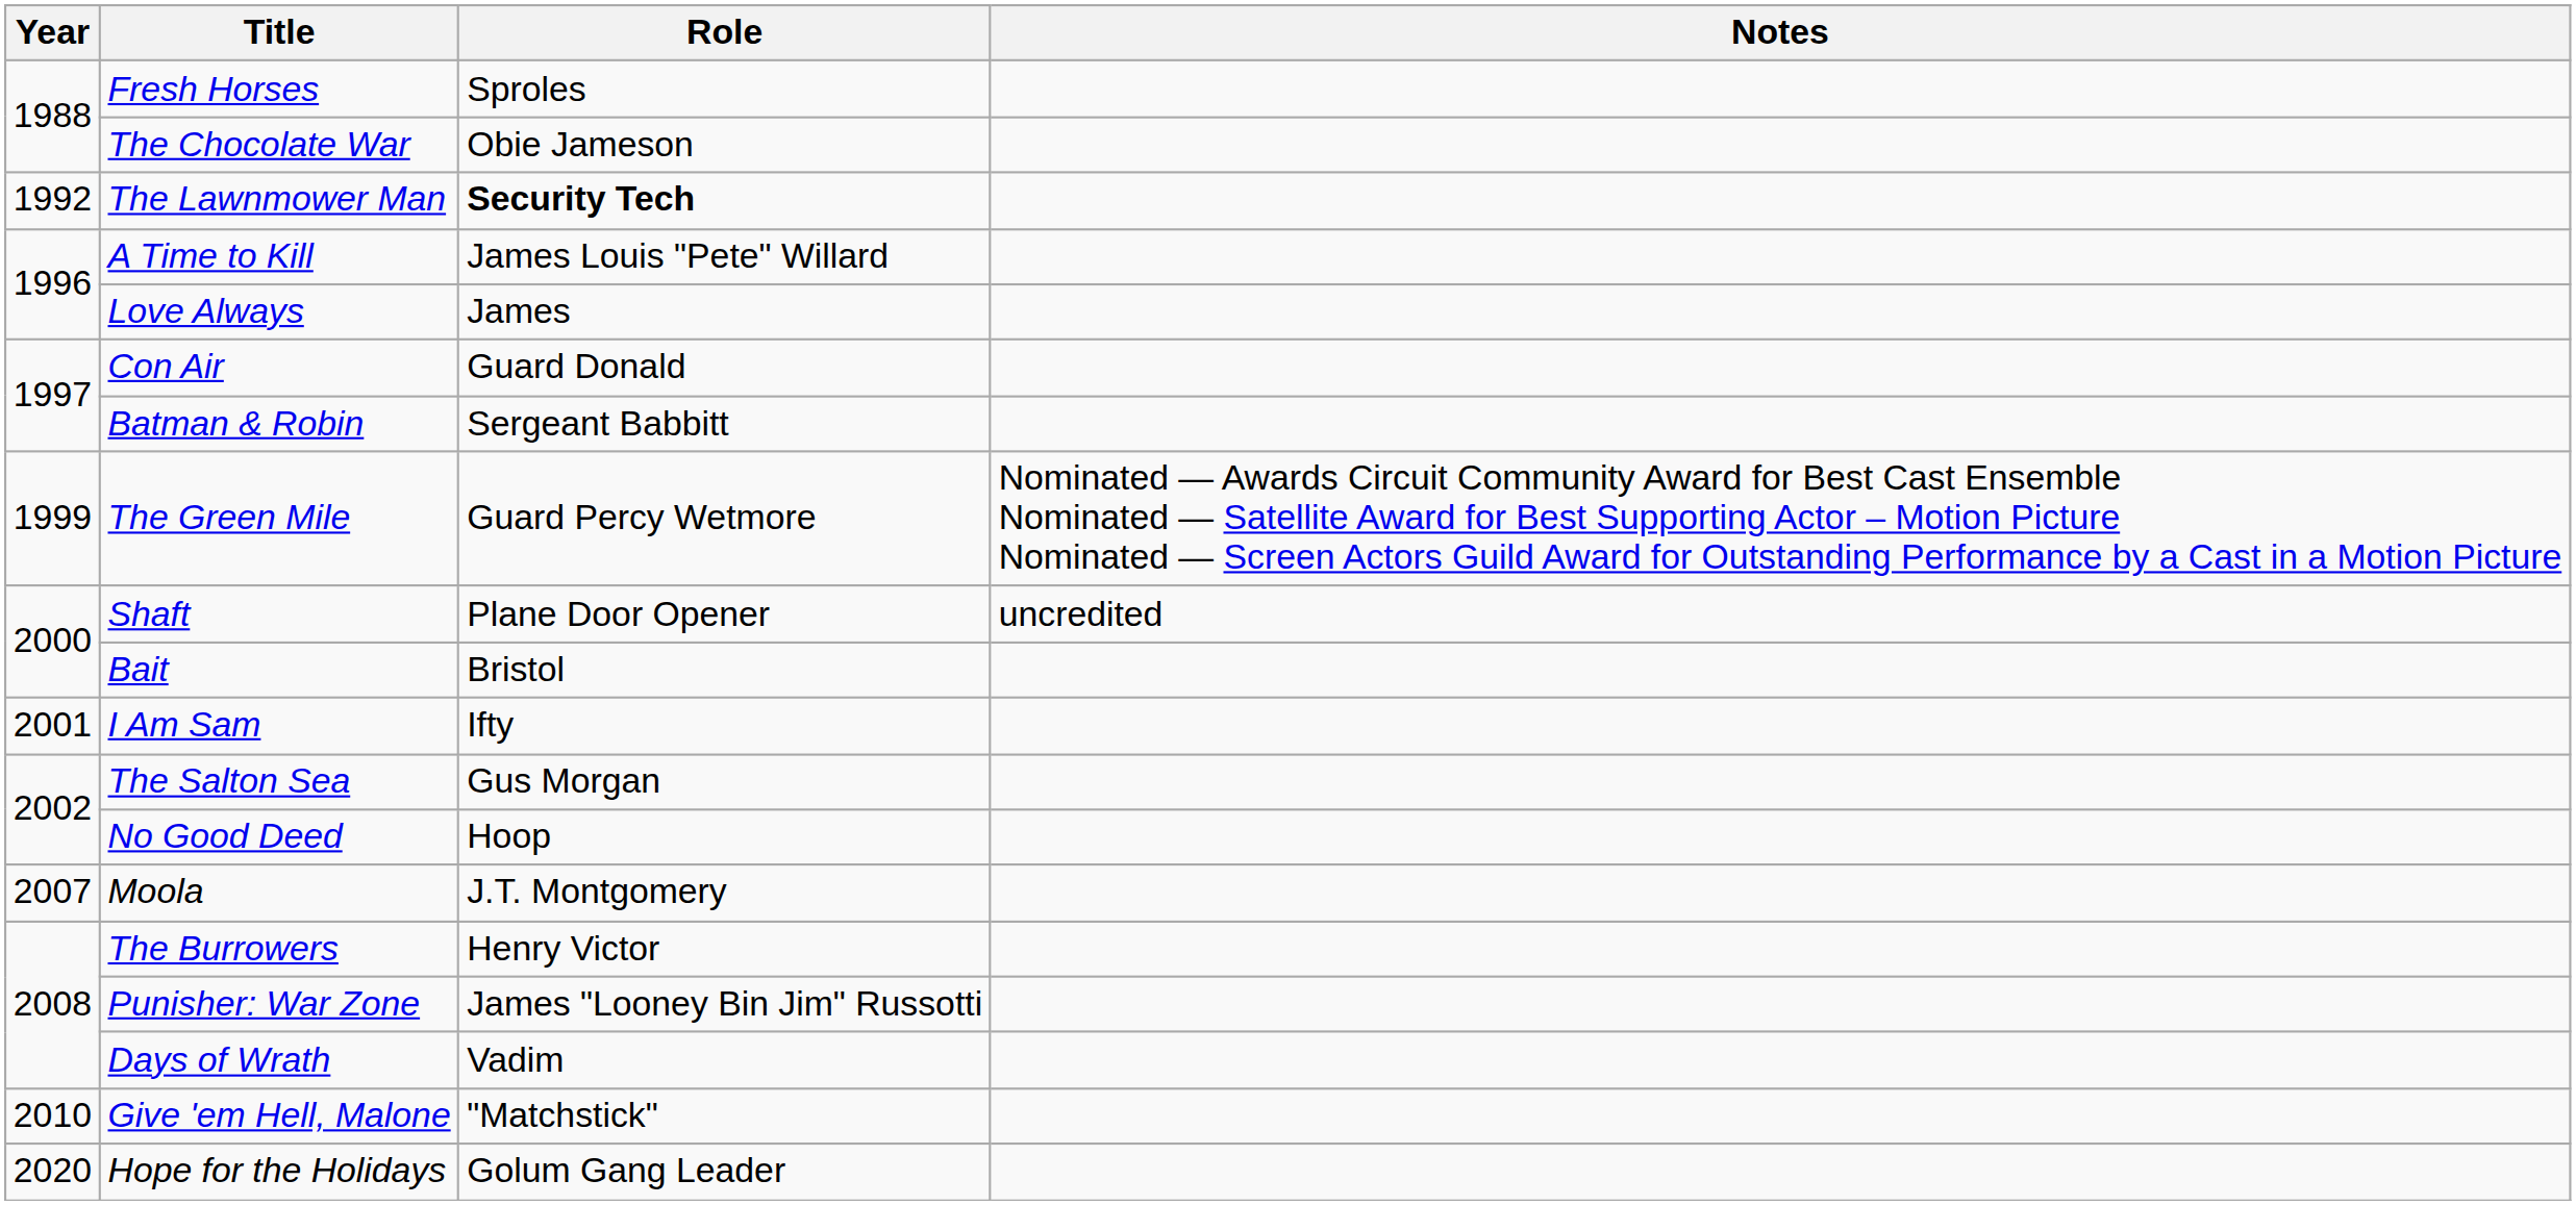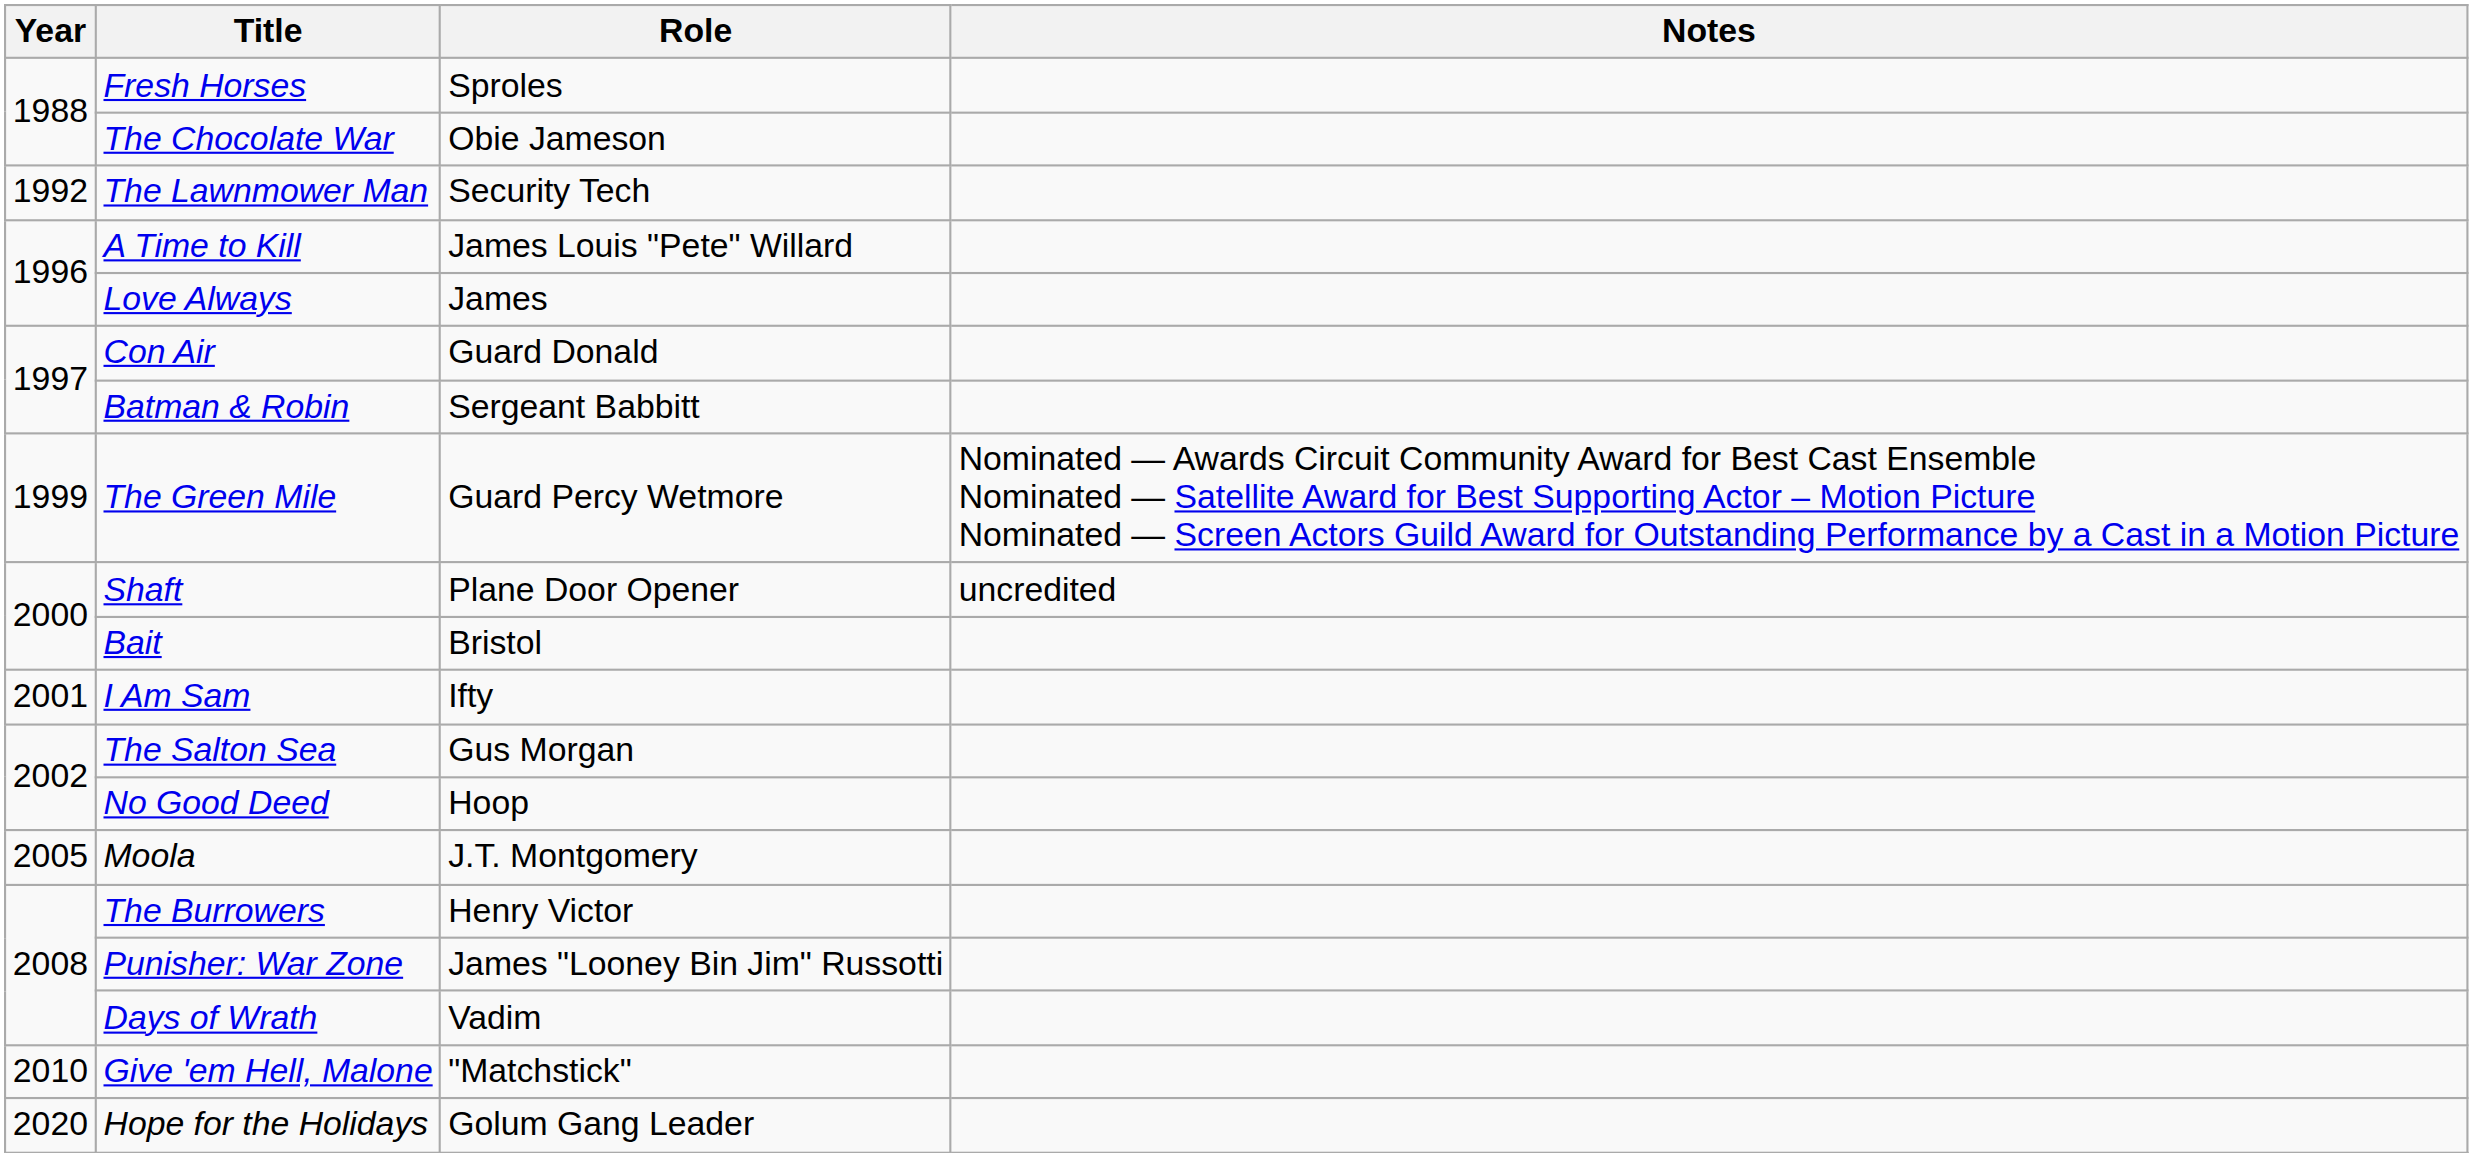 <table class="wikitable sortable">
 <tr>
 <th>Year</th>
 <th>Title</th>
 <th>Role</th>
 <th class="unsortable">Notes</th>
 </tr>
 <tr>
 <td rowspan="2">1988</td>
 <td><em><a href='#'>Fresh Horses</a></em></td>
 <td>Sproles</td>
 <td></td>
 </tr>
 <tr>
 <td><em><a href='#'>The Chocolate War</a></em></td>
 <td>Obie Jameson</td>
 <td></td>
 </tr>
 <tr>
 <td>1992</td>
 <td><em><a href='#'>The Lawnmower Man</a></em></td>
-<td><strong>Security Tech</strong></td>
+<td>Security Tech</td>
 <td></td>
 </tr>
 <tr>
 <td rowspan="2">1996</td>
 <td><em><a href='#'>A Time to Kill</a></em></td>
 <td>James Louis "Pete" Willard</td>
 <td></td>
 </tr>
 <tr>
 <td><em><a href='#'>Love Always</a></em></td>
 <td>James</td>
 <td></td>
 </tr>
 <tr>
 <td rowspan="2">1997</td>
 <td><em><a href='#'>Con Air</a></em></td>
 <td>Guard Donald</td>
 <td></td>
 </tr>
 <tr>
 <td><em><a href='#'>Batman & Robin</a></em></td>
 <td>Sergeant Babbitt</td>
 <td></td>
 </tr>
 <tr>
 <td>1999</td>
 <td><em><a href='#'>The Green Mile</a></em></td>
 <td>Guard Percy Wetmore</td>
 <td>Nominated — Awards Circuit Community Award for Best Cast Ensemble<br>Nominated — <a href='#'>Satellite Award for Best Supporting Actor – Motion Picture</a><br>Nominated — <a href='#'>Screen Actors Guild Award for Outstanding Performance by a Cast in a Motion Picture</a></td>
 </tr>
 <tr>
 <td rowspan="2">2000</td>
 <td><em><a href='#'>Shaft</a></em></td>
 <td>Plane Door Opener</td>
 <td>uncredited</td>
 </tr>
 <tr>
 <td><em><a href='#'>Bait</a></em></td>
 <td>Bristol</td>
 <td></td>
 </tr>
 <tr>
 <td>2001</td>
 <td><em><a href='#'>I Am Sam</a></em></td>
 <td>Ifty</td>
 <td></td>
 </tr>
 <tr>
 <td rowspan="2">2002</td>
 <td><em><a href='#'>The Salton Sea</a></em></td>
 <td>Gus Morgan</td>
 <td></td>
 </tr>
 <tr>
 <td><em><a href='#'>No Good Deed</a></em></td>
 <td>Hoop</td>
 <td></td>
 </tr>
 <tr>
-<td>2007</td>
+<td>2005</td>
 <td><em>Moola</em></td>
 <td>J.T. Montgomery</td>
 <td></td>
 </tr>
 <tr>
 <td rowspan="3">2008</td>
 <td><em><a href='#'>The Burrowers</a></em></td>
 <td>Henry Victor</td>
 <td></td>
 </tr>
 <tr>
 <td><em><a href='#'>Punisher: War Zone</a></em></td>
 <td>James "Looney Bin Jim" Russotti</td>
 <td></td>
 </tr>
 <tr>
 <td><em><a href='#'>Days of Wrath</a></em></td>
 <td>Vadim</td>
 <td></td>
 </tr>
 <tr>
 <td>2010</td>
 <td><em><a href='#'>Give 'em Hell, Malone</a></em></td>
 <td>"Matchstick"</td>
 <td></td>
 </tr>
 <tr>
 <td>2020</td>
 <td><em>Hope for the Holidays</em></td>
 <td>Golum Gang Leader</td>
 <td></td>
 </tr>
 <tr>
 </tr>
 </table>
